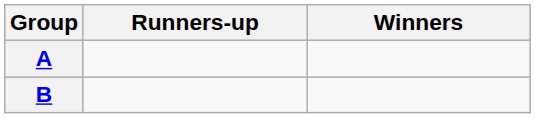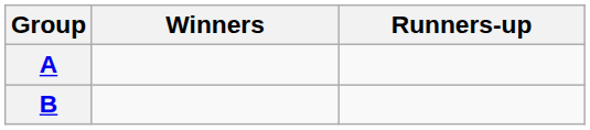 <table class="wikitable">
 <tr>
 <th>Group</th>
+<th width=150>Winners</th>
 <th width=150>Runners-up</th>
-<th width=150>Winners</th>
 </tr>
 <tr>
 <th><a href='#'>A</a></th>
 <td></td>
 <td></td>
 </tr>
 <tr>
 <th><a href='#'>B</a></th>
 <td></td>
 <td></td>
 </tr>
 </table>
